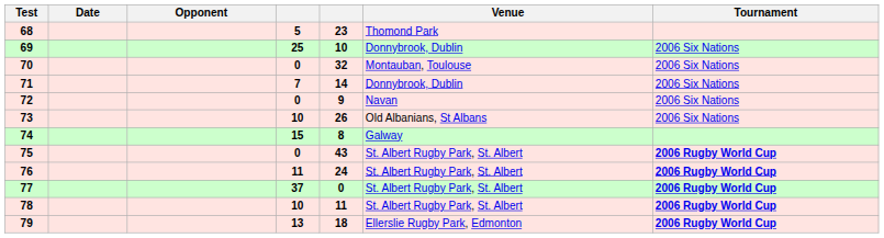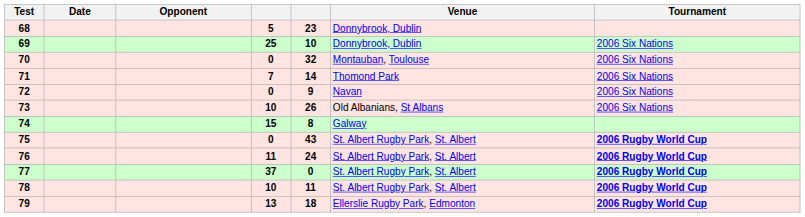 <table class="wikitable sortable" style="width:100%">
 <tr>
 <th style="width:5%">Test</th>
 <th style="width:9%">Date</th>
 <th style="width:17%">Opponent</th>
 <th style="width:5%"></th>
 <th style="width:5%"></th>
 <th>Venue</th>
 <th>Tournament</th>
 </tr>
 <tr bgcolor="FFE4E1">
 <td align="center"><strong>68</strong></td>
 <td></td>
 <td></td>
 <td align="center"><strong>5</strong></td>
 <td align="center"><strong>23</strong></td>
-<td><a href='#'>Thomond Park</a></td>
+<td><a href='#'>Donnybrook, Dublin</a></td>
 <td></td>
 </tr>
 <tr bgcolor="#ccffcc">
 <td align="center"><strong>69</strong></td>
 <td></td>
 <td></td>
 <td align="center"><strong>25</strong></td>
 <td align="center"><strong>10</strong></td>
 <td><a href='#'>Donnybrook, Dublin</a></td>
 <td><a href='#'>2006 Six Nations</a></td>
 </tr>
 <tr bgcolor="FFE4E1">
 <td align="center"><strong>70</strong></td>
 <td></td>
 <td></td>
 <td align="center"><strong>0</strong></td>
 <td align="center"><strong>32</strong></td>
 <td><a href='#'>Montauban</a>, <a href='#'>Toulouse</a></td>
 <td><a href='#'>2006 Six Nations</a></td>
 </tr>
 <tr bgcolor="FFE4E1">
 <td align="center"><strong>71</strong></td>
 <td></td>
 <td></td>
 <td align="center"><strong>7</strong></td>
 <td align="center"><strong>14</strong></td>
-<td><a href='#'>Donnybrook, Dublin</a></td>
+<td><a href='#'>Thomond Park</a></td>
 <td><a href='#'>2006 Six Nations</a></td>
 </tr>
 <tr bgcolor="FFE4E1">
 <td align="center"><strong>72</strong></td>
 <td></td>
 <td></td>
 <td align="center"><strong>0</strong></td>
 <td align="center"><strong>9</strong></td>
 <td><a href='#'>Navan</a></td>
 <td><a href='#'>2006 Six Nations</a></td>
 </tr>
 <tr bgcolor="FFE4E1">
 <td align="center"><strong>73</strong></td>
 <td></td>
 <td></td>
 <td align="center"><strong>10</strong></td>
 <td align="center"><strong>26</strong></td>
 <td>Old Albanians, <a href='#'>St Albans</a></td>
 <td><a href='#'>2006 Six Nations</a></td>
 </tr>
 <tr bgcolor="#ccffcc">
 <td align="center"><strong>74</strong></td>
 <td></td>
 <td></td>
 <td align="center"><strong>15</strong></td>
 <td align="center"><strong>8</strong></td>
 <td><a href='#'>Galway</a></td>
 <td></td>
 </tr>
 <tr bgcolor="FFE4E1">
 <td align="center"><strong>75</strong></td>
 <td></td>
 <td></td>
 <td align="center"><strong>0</strong></td>
 <td align="center"><strong>43</strong></td>
 <td><a href='#'>St. Albert Rugby Park</a>, <a href='#'>St. Albert</a></td>
 <td><a href='#'><strong>2006 Rugby World Cup</strong></a></td>
 </tr>
 <tr bgcolor="FFE4E1">
 <td align="center"><strong>76</strong></td>
 <td></td>
 <td></td>
 <td align="center"><strong>11</strong></td>
 <td align="center"><strong>24</strong></td>
 <td><a href='#'>St. Albert Rugby Park</a>, <a href='#'>St. Albert</a></td>
 <td><a href='#'><strong>2006 Rugby World Cup</strong></a></td>
 </tr>
 <tr bgcolor="#ccffcc">
 <td align="center"><strong>77</strong></td>
 <td></td>
 <td></td>
 <td align="center"><strong>37</strong></td>
 <td align="center"><strong>0</strong></td>
 <td><a href='#'>St. Albert Rugby Park</a>, <a href='#'>St. Albert</a></td>
 <td><a href='#'><strong>2006 Rugby World Cup</strong></a></td>
 </tr>
 <tr bgcolor="FFE4E1">
 <td align="center"><strong>78</strong></td>
 <td></td>
 <td></td>
 <td align="center"><strong>10</strong></td>
 <td align="center"><strong>11</strong></td>
 <td><a href='#'>St. Albert Rugby Park</a>, <a href='#'>St. Albert</a></td>
 <td><a href='#'><strong>2006 Rugby World Cup</strong></a></td>
 </tr>
 <tr bgcolor="FFE4E1">
 <td align="center"><strong>79</strong></td>
 <td></td>
 <td></td>
 <td align="center"><strong>13</strong></td>
 <td align="center"><strong>18</strong></td>
 <td><a href='#'>Ellerslie Rugby Park</a>, <a href='#'>Edmonton</a></td>
 <td><a href='#'><strong>2006 Rugby World Cup</strong></a></td>
 </tr>
 </table>
